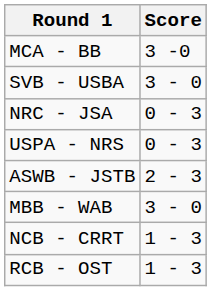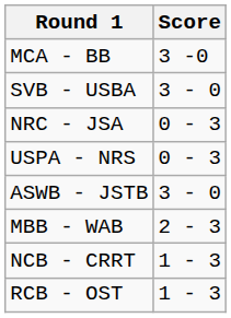 <table class="wikitable">
 <tr>
 <th>Round 1</th>
 <th>Score</th>
 </tr>
 <tr>
 <td>MCA - BB</td>
 <td>3 -0</td>
 </tr>
 <tr>
 <td>SVB - USBA</td>
 <td>3 - 0</td>
 </tr>
 <tr>
 <td>NRC - JSA</td>
 <td>0 - 3</td>
 </tr>
 <tr>
 <td>USPA - NRS</td>
 <td>0 - 3</td>
 </tr>
 <tr>
 <td>ASWB - JSTB</td>
-<td>2 - 3</td>
+<td>3 - 0</td>
 </tr>
 <tr>
 <td>MBB - WAB</td>
-<td>3 - 0</td>
+<td>2 - 3</td>
 </tr>
 <tr>
 <td>NCB - CRRT</td>
 <td>1 - 3</td>
 </tr>
 <tr>
 <td>RCB - OST</td>
 <td>1 - 3</td>
 </tr>
 </table>
